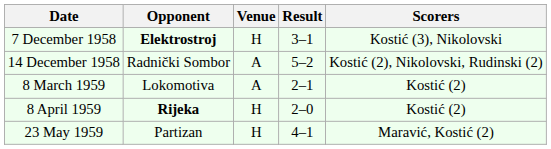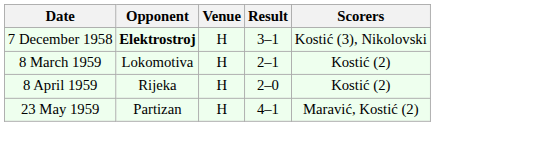 <table class="wikitable sortable" style="font-size:100%; text-align:center">
 <tr>
 <th>Date</th>
 <th>Opponent</th>
 <th>Venue</th>
 <th>Result</th>
 <th>Scorers</th>
 </tr>
 <tr bgcolor = "#EEFFEE">
 <td>7 December 1958</td>
 <td><strong>Elektrostroj</strong></td>
 <td>H</td>
 <td>3–1</td>
 <td>Kostić (3), Nikolovski</td>
 </tr>
 <tr bgcolor = "#EEFFEE">
-<td>14 December 1958</td>
-<td>Radnički Sombor</td>
-<td>A</td>
-<td>5–2</td>
-<td>Kostić (2), Nikolovski, Rudinski (2)</td>
-</tr>
-<tr bgcolor = "#EEFFEE">
 <td>8 March 1959</td>
 <td>Lokomotiva</td>
-<td>A</td>
+<td>H</td>
 <td>2–1</td>
 <td>Kostić (2)</td>
 </tr>
 <tr bgcolor = "#EEFFEE">
 <td>8 April 1959</td>
-<td><strong>Rijeka</strong></td>
+<td>Rijeka</td>
 <td>H</td>
 <td>2–0</td>
 <td>Kostić (2)</td>
 </tr>
 <tr bgcolor = "#EEFFEE">
 <td>23 May 1959</td>
 <td>Partizan</td>
 <td>H</td>
 <td>4–1</td>
 <td>Maravić, Kostić (2)</td>
 </tr>
 </table>
